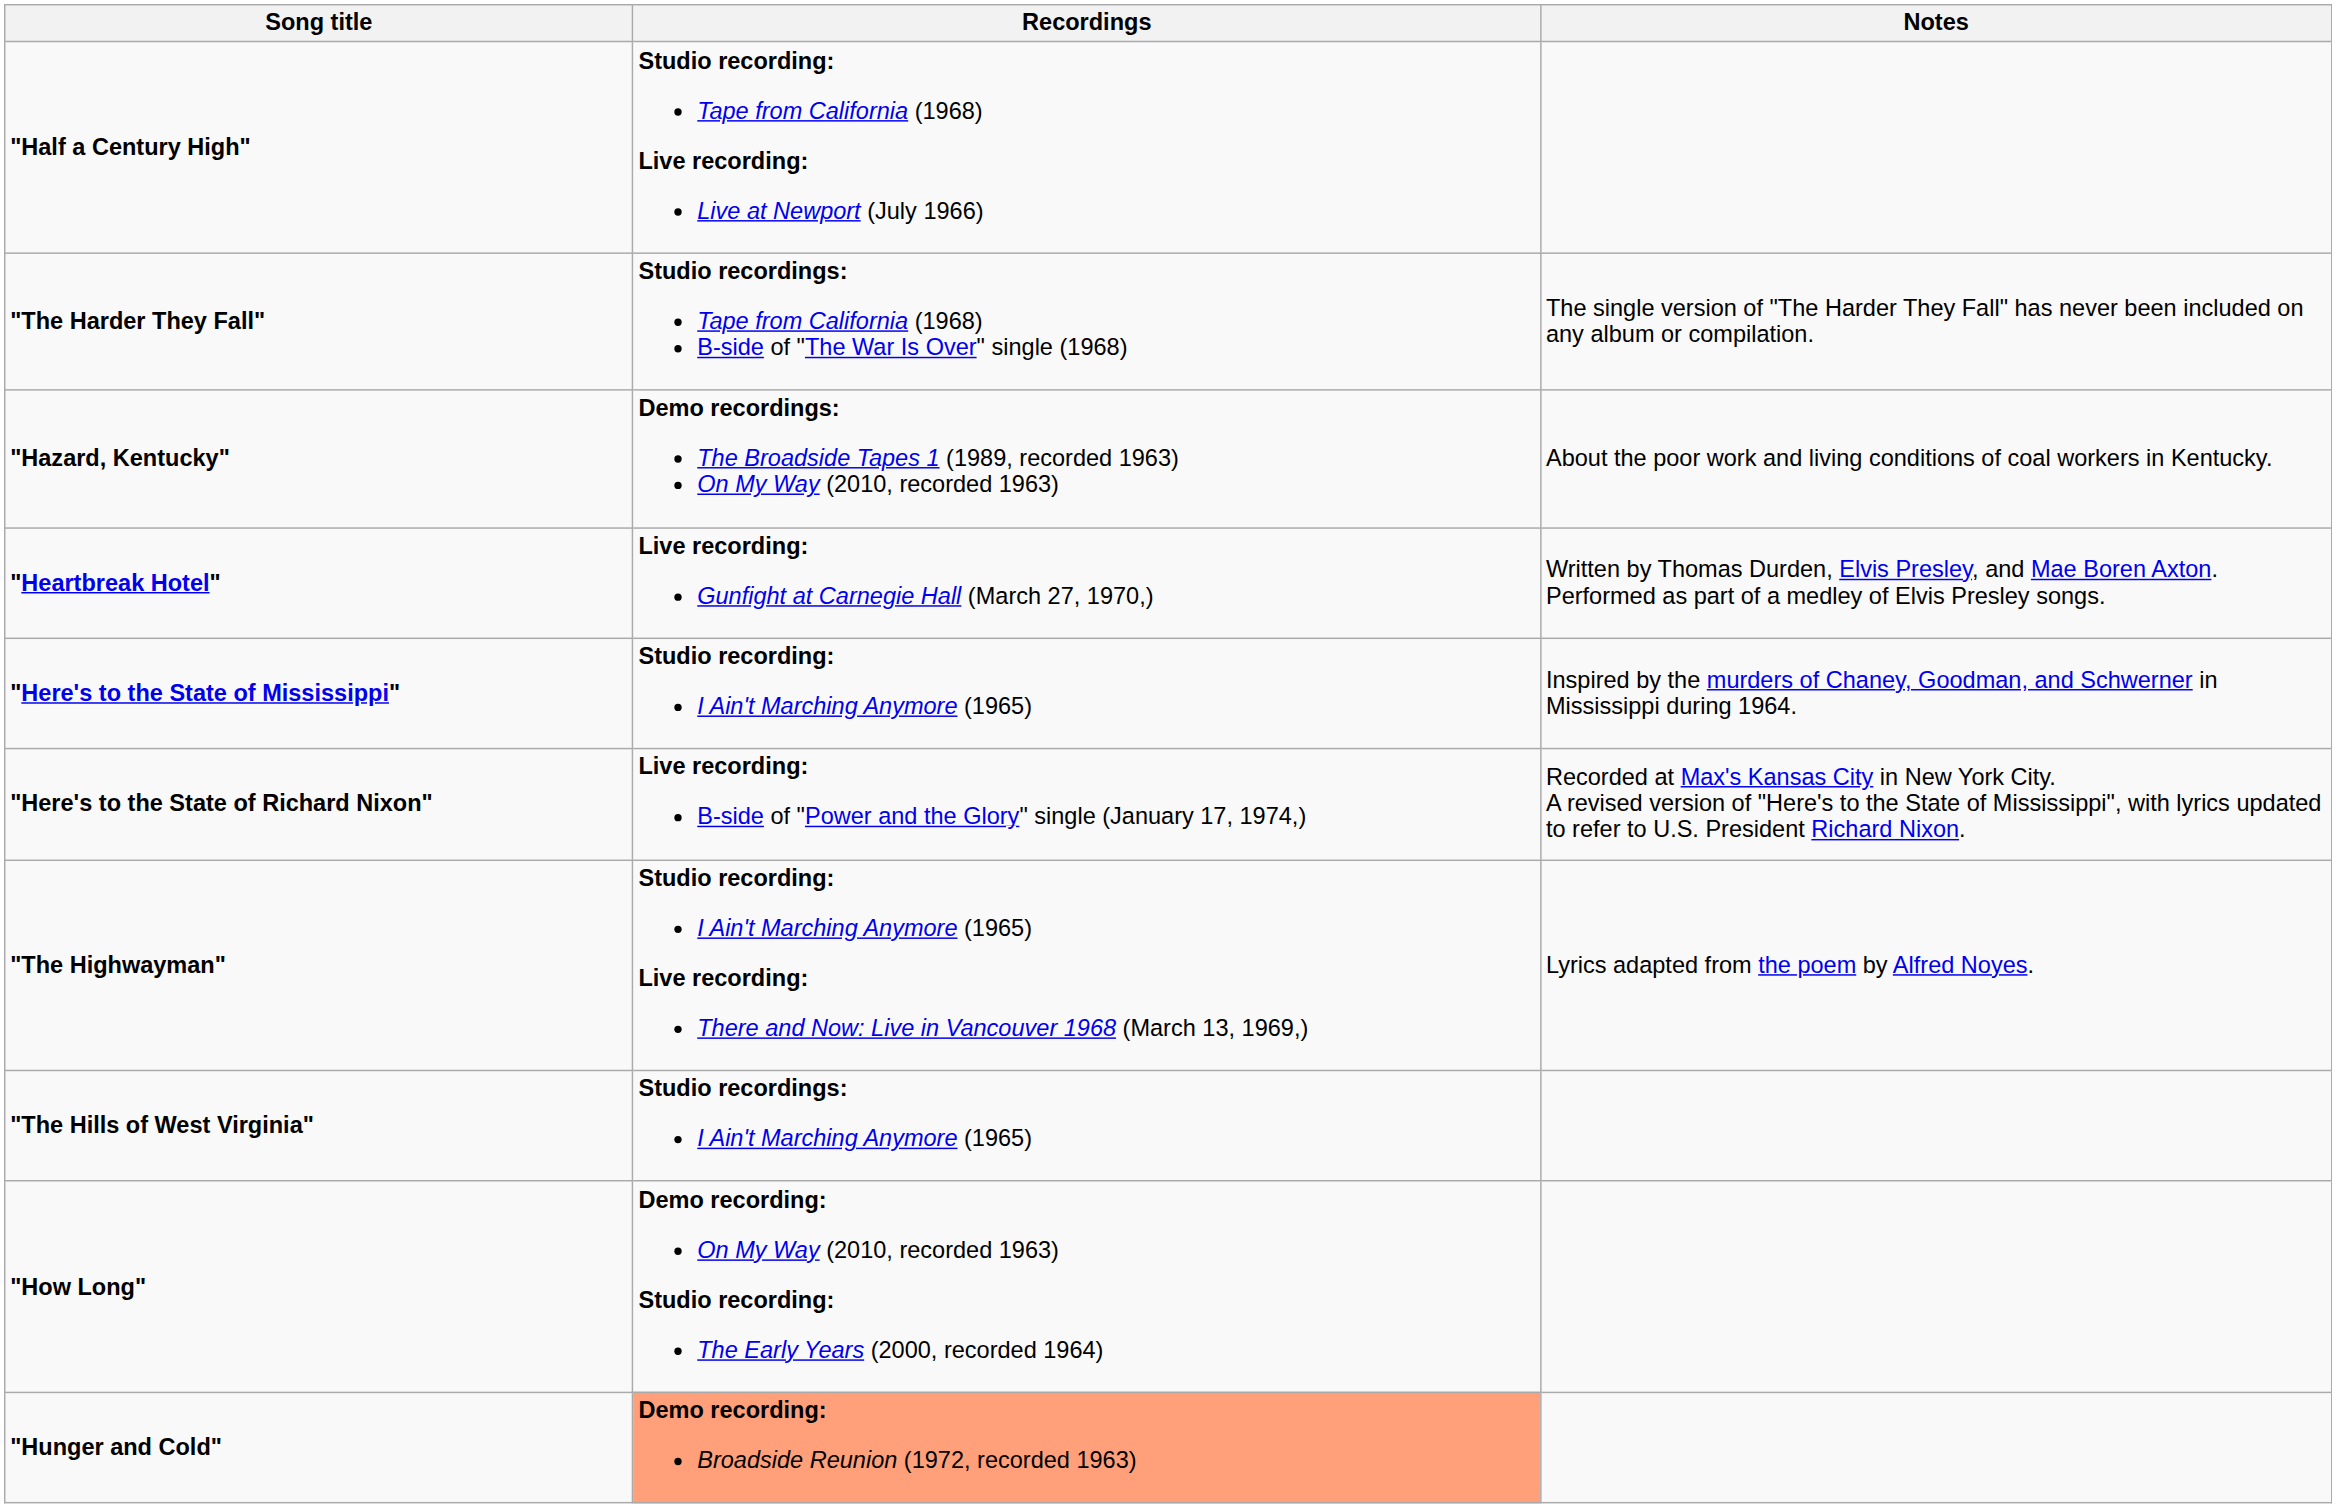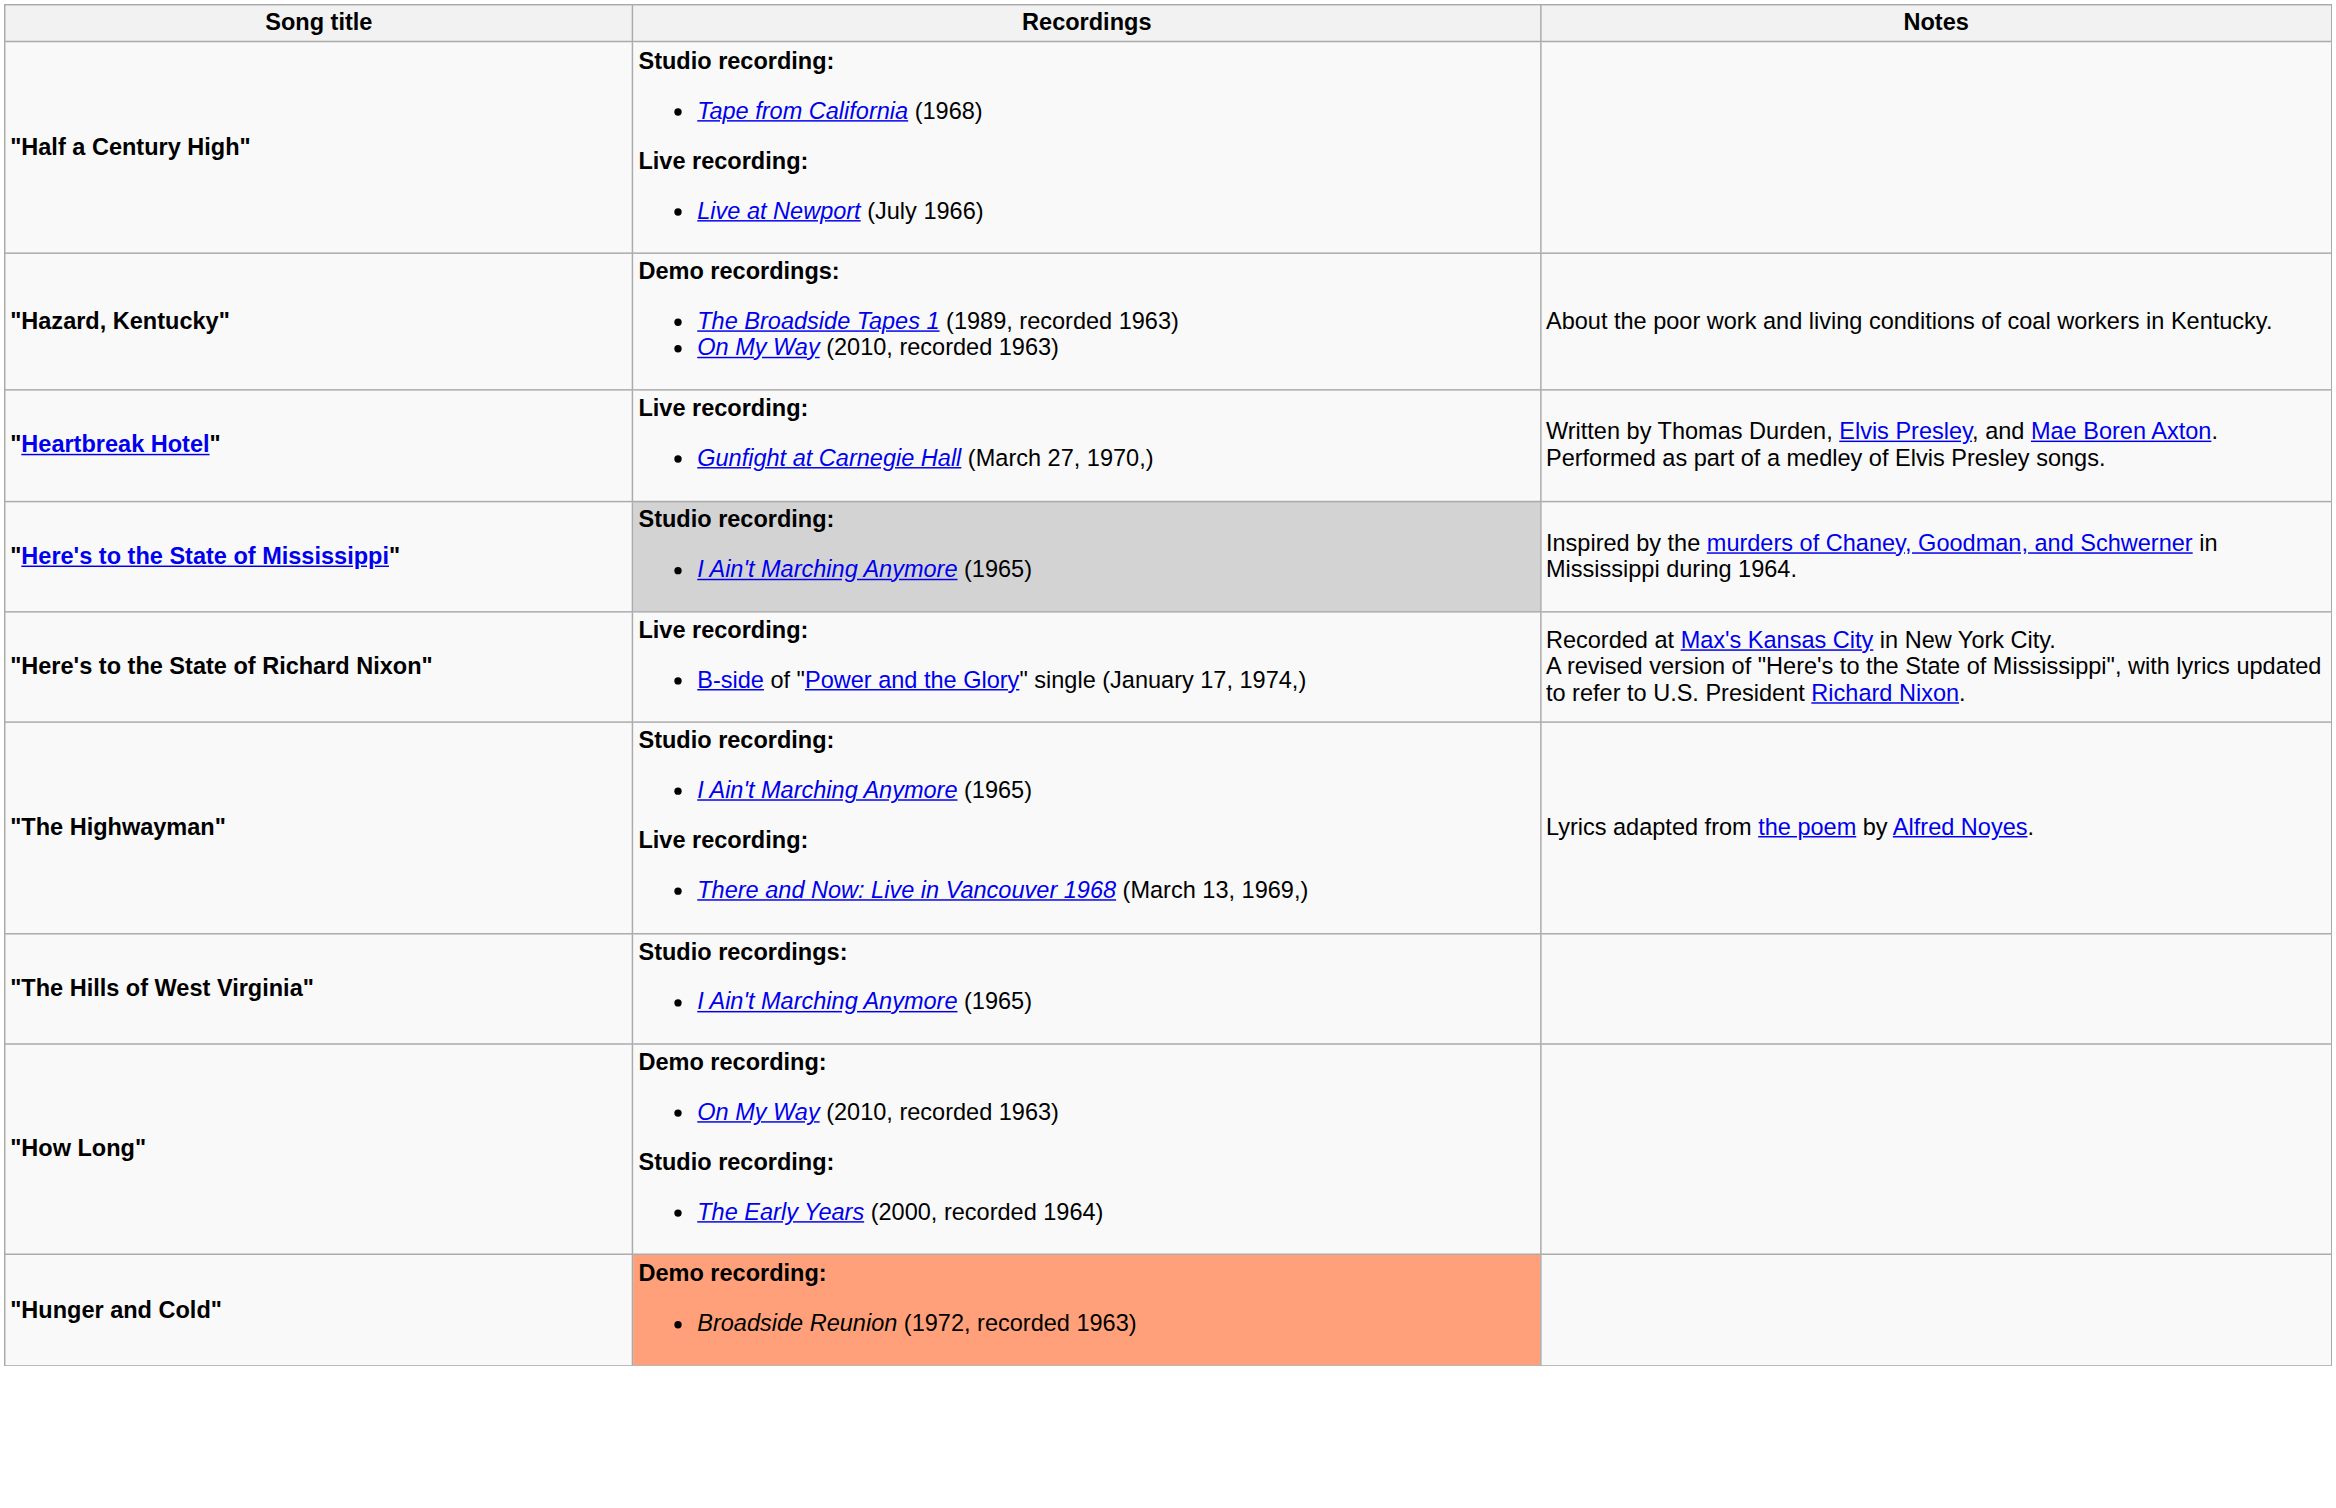 <table class="wikitable" width="100%">
 <tr>
 <th width="27%">Song title</th>
 <th width="39%">Recordings</th>
 <th width="34%">Notes</th>
 </tr>
 <tr>
 <td><strong>"Half a Century High"</strong></td>
 <td><strong>Studio recording:</strong><br><ul><li><em><a href='#'>Tape from California</a></em> (1968)</li></ul><strong>Live recording:</strong><ul><li><em><a href='#'>Live at Newport</a></em> (July 1966)</li></ul></td>
 <td></td>
-</tr>
-<tr>
-<td><strong>"The Harder They Fall"</strong></td>
-<td><strong>Studio recordings:</strong><br><ul><li><em><a href='#'>Tape from California</a></em> (1968)</li><li><a href='#'>B-side</a> of "<a href='#'>The War Is Over</a>" single (1968)</li></ul></td>
-<td>The single version of "The Harder They Fall" has never been included on any album or compilation.</td>
 </tr>
 <tr>
 <td><strong>"Hazard, Kentucky"</strong></td>
 <td><strong>Demo recordings:</strong><br><ul><li><em><a href='#'>The Broadside Tapes 1</a></em> (1989, recorded 1963)</li><li><em><a href='#'>On My Way</a></em> (2010, recorded 1963)</li></ul></td>
 <td>About the poor work and living conditions of coal workers in Kentucky.</td>
 </tr>
 <tr>
 <td><strong>"<a href='#'>Heartbreak Hotel</a>"</strong></td>
 <td><strong>Live recording:</strong><br><ul><li><em><a href='#'>Gunfight at Carnegie Hall</a></em> (March 27, 1970,)</li></ul></td>
 <td>Written by Thomas Durden, <a href='#'>Elvis Presley</a>, and <a href='#'>Mae Boren Axton</a>.<br>Performed as part of a medley of Elvis Presley songs.</td>
 </tr>
 <tr>
 <td><strong>"<a href='#'>Here's to the State of Mississippi</a>"</strong></td>
-<td><strong>Studio recording:</strong><br><ul><li><em><a href='#'>I Ain't Marching Anymore</a></em> (1965)</li></ul></td>
+<td style="background: lightgrey;"><strong>Studio recording:</strong><br><ul><li><em><a href='#'>I Ain't Marching Anymore</a></em> (1965)</li></ul></td>
 <td>Inspired by the <a href='#'>murders of Chaney, Goodman, and Schwerner</a> in Mississippi during 1964.</td>
 </tr>
 <tr>
 <td><strong>"Here's to the State of Richard Nixon"</strong></td>
 <td><strong>Live recording:</strong><br><ul><li><a href='#'>B-side</a> of "<a href='#'>Power and the Glory</a>" single (January 17, 1974,)</li></ul></td>
 <td>Recorded at <a href='#'>Max's Kansas City</a> in New York City.<br>A revised version of "Here's to the State of Mississippi", with lyrics updated to refer to U.S. President <a href='#'>Richard Nixon</a>.</td>
 </tr>
 <tr>
 <td><strong>"The Highwayman"</strong></td>
 <td><strong>Studio recording:</strong><br><ul><li><em><a href='#'>I Ain't Marching Anymore</a></em> (1965)</li></ul><strong>Live recording:</strong><ul><li><em><a href='#'>There and Now: Live in Vancouver 1968</a></em> (March 13, 1969,)</li></ul></td>
 <td>Lyrics adapted from <a href='#'>the poem</a> by <a href='#'>Alfred Noyes</a>.</td>
 </tr>
 <tr>
 <td><strong>"The Hills of West Virginia"</strong></td>
 <td><strong>Studio recordings:</strong><br><ul><li><em><a href='#'>I Ain't Marching Anymore</a></em> (1965)</li></ul></td>
 <td></td>
 </tr>
 <tr>
 <td><strong>"How Long"</strong></td>
 <td><strong>Demo recording:</strong><br><ul><li><em><a href='#'>On My Way</a></em> (2010, recorded 1963)</li></ul><strong>Studio recording:</strong><ul><li><em><a href='#'>The Early Years</a></em> (2000, recorded 1964)</li></ul></td>
 <td></td>
 </tr>
 <tr>
 <td><strong>"Hunger and Cold"</strong></td>
 <td style="background: lightsalmon;"><strong>Demo recording:</strong><br><ul><li><em>Broadside Reunion</em> (1972, recorded 1963)</li></ul></td>
 <td></td>
 </tr>
 </table>
